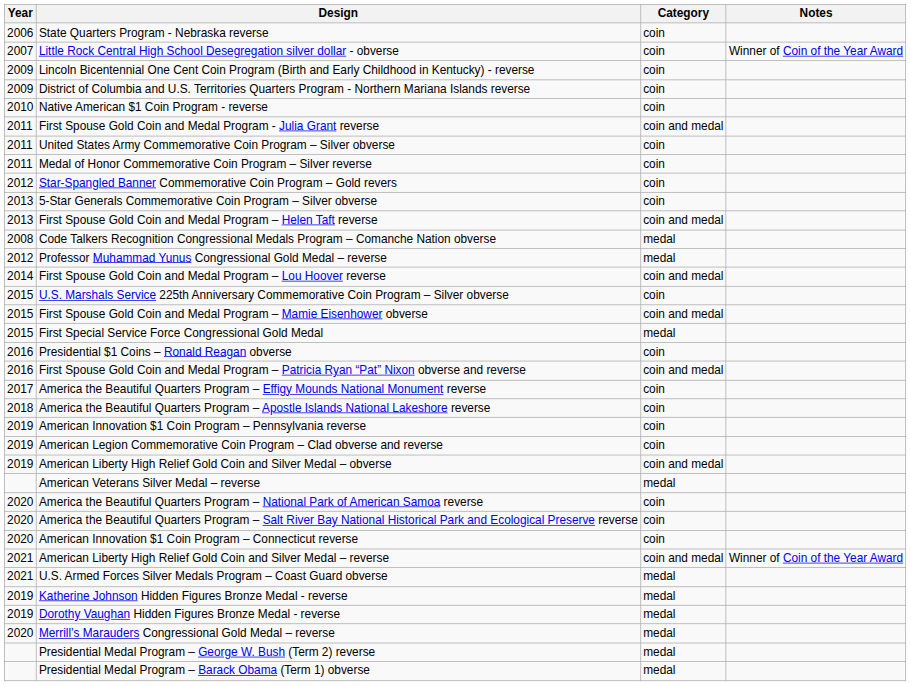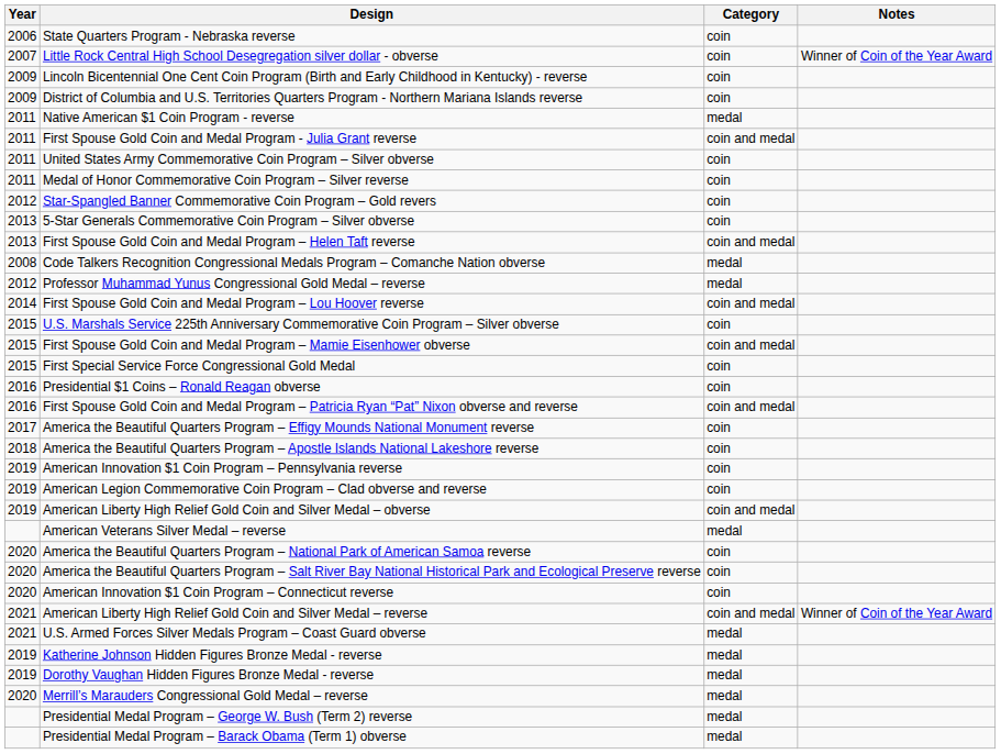 <table class="wikitable sortable">
 <tr>
 <th>Year</th>
 <th>Design</th>
 <th>Category</th>
 <th>Notes</th>
 </tr>
 <tr>
 <td>2006</td>
 <td>State Quarters Program - Nebraska reverse</td>
 <td>coin</td>
 <td></td>
 </tr>
 <tr>
 <td>2007</td>
 <td><a href='#'>Little Rock Central High School Desegregation silver dollar</a> - obverse</td>
 <td>coin</td>
 <td>Winner of <a href='#'>Coin of the Year Award</a></td>
 </tr>
 <tr>
 <td>2009</td>
 <td>Lincoln Bicentennial One Cent Coin Program (Birth and Early Childhood in Kentucky) - reverse</td>
 <td>coin</td>
 <td></td>
 </tr>
 <tr>
 <td>2009</td>
 <td>District of Columbia and U.S. Territories Quarters Program - Northern Mariana Islands reverse</td>
 <td>coin</td>
 <td></td>
 </tr>
 <tr>
-<td>2010</td>
+<td>2011</td>
 <td>Native American $1 Coin Program - reverse</td>
-<td>coin</td>
+<td>medal</td>
 <td></td>
 </tr>
 <tr>
 <td>2011</td>
 <td>First Spouse Gold Coin and Medal Program - <a href='#'>Julia Grant</a> reverse</td>
 <td>coin and medal</td>
 <td></td>
 </tr>
 <tr>
 <td>2011</td>
 <td>United States Army Commemorative Coin Program – Silver obverse</td>
 <td>coin</td>
 <td></td>
 </tr>
 <tr>
 <td>2011</td>
 <td>Medal of Honor Commemorative Coin Program – Silver reverse</td>
 <td>coin</td>
 <td></td>
 </tr>
 <tr>
 <td>2012</td>
 <td><a href='#'>Star-Spangled Banner</a> Commemorative Coin Program – Gold revers</td>
 <td>coin</td>
 <td></td>
 </tr>
 <tr>
 <td>2013</td>
 <td>5-Star Generals Commemorative Coin Program – Silver obverse</td>
 <td>coin</td>
 <td></td>
 </tr>
 <tr>
 <td>2013</td>
 <td>First Spouse Gold Coin and Medal Program – <a href='#'>Helen Taft</a> reverse</td>
 <td>coin and medal</td>
 <td></td>
 </tr>
 <tr>
 <td>2008</td>
 <td>Code Talkers Recognition Congressional Medals Program – Comanche Nation obverse</td>
 <td>medal</td>
 <td></td>
 </tr>
 <tr>
 <td>2012</td>
 <td>Professor <a href='#'>Muhammad Yunus</a> Congressional Gold Medal – reverse</td>
 <td>medal</td>
 <td></td>
 </tr>
 <tr>
 <td>2014</td>
 <td>First Spouse Gold Coin and Medal Program – <a href='#'>Lou Hoover</a> reverse</td>
 <td>coin and medal</td>
 <td></td>
 </tr>
 <tr>
 <td>2015</td>
 <td><a href='#'>U.S. Marshals Service</a> 225th Anniversary Commemorative Coin Program – Silver obverse</td>
 <td>coin</td>
 <td></td>
 </tr>
 <tr>
 <td>2015</td>
 <td>First Spouse Gold Coin and Medal Program – <a href='#'>Mamie Eisenhower</a> obverse</td>
 <td>coin and medal</td>
 <td></td>
 </tr>
 <tr>
 <td>2015</td>
 <td>First Special Service Force Congressional Gold Medal</td>
-<td>medal</td>
+<td>coin</td>
 <td></td>
 </tr>
 <tr>
 <td>2016</td>
 <td>Presidential $1 Coins – <a href='#'>Ronald Reagan</a> obverse</td>
 <td>coin</td>
 <td></td>
 </tr>
 <tr>
 <td>2016</td>
 <td>First Spouse Gold Coin and Medal Program – <a href='#'>Patricia Ryan “Pat” Nixon</a> obverse and reverse</td>
 <td>coin and medal</td>
 <td></td>
 </tr>
 <tr>
 <td>2017</td>
 <td>America the Beautiful Quarters Program – <a href='#'>Effigy Mounds National Monument</a> reverse</td>
 <td>coin</td>
 <td></td>
 </tr>
 <tr>
 <td>2018</td>
 <td>America the Beautiful Quarters Program – <a href='#'>Apostle Islands National Lakeshore</a> reverse</td>
 <td>coin</td>
 <td></td>
 </tr>
 <tr>
 <td>2019</td>
 <td>American Innovation $1 Coin Program – Pennsylvania reverse</td>
 <td>coin</td>
 <td></td>
 </tr>
 <tr>
 <td>2019</td>
 <td>American Legion Commemorative Coin Program – Clad obverse and reverse</td>
 <td>coin</td>
 <td></td>
 </tr>
 <tr>
 <td>2019</td>
 <td>American Liberty High Relief Gold Coin and Silver Medal – obverse</td>
 <td>coin and medal</td>
 <td></td>
 </tr>
 <tr>
 <td></td>
 <td>American Veterans Silver Medal – reverse</td>
 <td>medal</td>
 <td></td>
 </tr>
 <tr>
 <td>2020</td>
 <td>America the Beautiful Quarters Program – <a href='#'>National Park of American Samoa</a> reverse</td>
 <td>coin</td>
 <td></td>
 </tr>
 <tr>
 <td>2020</td>
 <td>America the Beautiful Quarters Program – <a href='#'>Salt River Bay National Historical Park and Ecological Preserve</a> reverse</td>
 <td>coin</td>
 <td></td>
 </tr>
 <tr>
 <td>2020</td>
 <td>American Innovation $1 Coin Program – Connecticut reverse</td>
 <td>coin</td>
 <td></td>
 </tr>
 <tr>
 <td>2021</td>
 <td>American Liberty High Relief Gold Coin and Silver Medal – reverse</td>
 <td>coin and medal</td>
 <td>Winner of <a href='#'>Coin of the Year Award</a></td>
 </tr>
 <tr>
 <td>2021</td>
 <td>U.S. Armed Forces Silver Medals Program – Coast Guard obverse</td>
 <td>medal</td>
 <td></td>
 </tr>
 <tr>
 <td>2019</td>
 <td><a href='#'>Katherine Johnson</a> Hidden Figures Bronze Medal - reverse</td>
 <td>medal</td>
 <td></td>
 </tr>
 <tr>
 <td>2019</td>
 <td><a href='#'>Dorothy Vaughan</a> Hidden Figures Bronze Medal - reverse</td>
 <td>medal</td>
 <td></td>
 </tr>
 <tr>
 <td>2020</td>
 <td><a href='#'>Merrill’s Marauders</a> Congressional Gold Medal – reverse</td>
 <td>medal</td>
 <td></td>
 </tr>
 <tr>
 <td></td>
 <td>Presidential Medal Program – <a href='#'>George W. Bush</a> (Term 2) reverse</td>
 <td>medal</td>
 <td></td>
 </tr>
 <tr>
 <td></td>
 <td>Presidential Medal Program – <a href='#'>Barack Obama</a> (Term 1) obverse</td>
 <td>medal</td>
 <td></td>
 </tr>
 </table>
